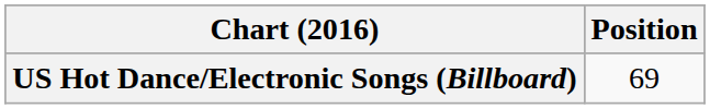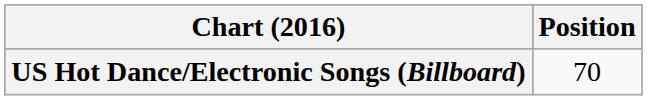 <table class="wikitable plainrowheaders" style=" text-align:center">
 <tr>
 <th scope="col">Chart (2016)</th>
 <th scope="col">Position</th>
 </tr>
 <tr>
 <th scope="row">US Hot Dance/Electronic Songs (<em>Billboard</em>)</th>
-<td>69</td>
+<td>70</td>
 </tr>
 </table>
